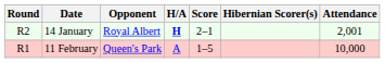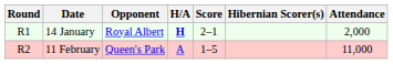 <table class="wikitable" style="text-align:center">
 <tr>
 <th>Round</th>
 <th>Date</th>
 <th>Opponent</th>
 <th>H/A</th>
 <th>Score</th>
 <th>Hibernian Scorer(s)</th>
 <th>Attendance</th>
 </tr>
 <tr bgcolor=#EEFFEE>
-<td>R2</td>
+<td>R1</td>
 <td align=left>14 January</td>
 <td align=left><a href='#'>Royal Albert</a></td>
 <td><strong><a href='#'>H</a></strong></td>
 <td>2–1</td>
 <td align=left></td>
-<td>2,001</td>
+<td>2,000</td>
 </tr>
 <tr bgcolor=#FFCCCC>
-<td>R1</td>
+<td>R2</td>
 <td align=left>11 February</td>
 <td align=left><a href='#'>Queen's Park</a></td>
 <td><a href='#'>A</a></td>
 <td>1–5</td>
 <td align=left></td>
-<td>10,000</td>
+<td>11,000</td>
 </tr>
 </table>
